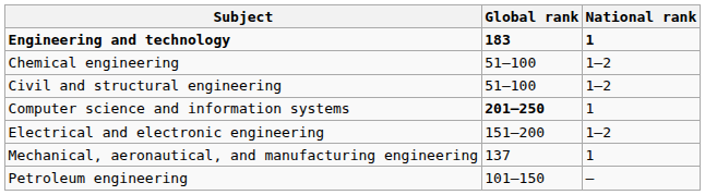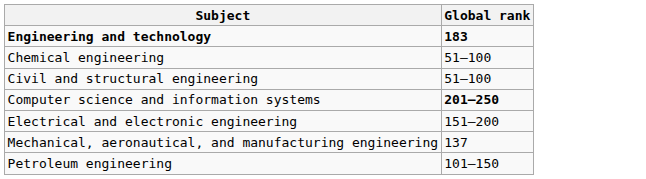 <table class="wikitable">
 <tr>
 <th>Subject</th>
 <th>Global rank</th>
-<th>National rank</th>
 </tr>
 <tr>
 <td><strong>Engineering and technology</strong></td>
 <td><strong>183</strong></td>
-<td><strong>1</strong></td>
 </tr>
 <tr>
 <td>Chemical engineering</td>
 <td>51–100</td>
-<td>1–2</td>
 </tr>
 <tr>
 <td>Civil and structural engineering</td>
 <td>51–100</td>
-<td>1–2</td>
 </tr>
 <tr>
 <td>Computer science and information systems</td>
 <td><strong>201–250</strong></td>
-<td>1</td>
 </tr>
 <tr>
 <td>Electrical and electronic engineering</td>
 <td>151–200</td>
-<td>1–2</td>
 </tr>
 <tr>
 <td>Mechanical, aeronautical, and manufacturing engineering</td>
 <td>137</td>
-<td>1</td>
 </tr>
 <tr>
 <td>Petroleum engineering</td>
 <td>101–150</td>
-<td>—</td>
 </tr>
 </table>
